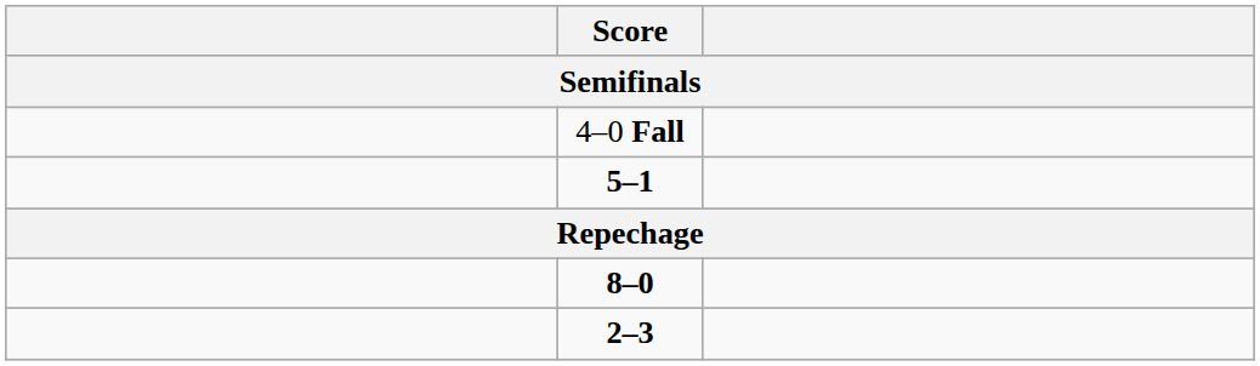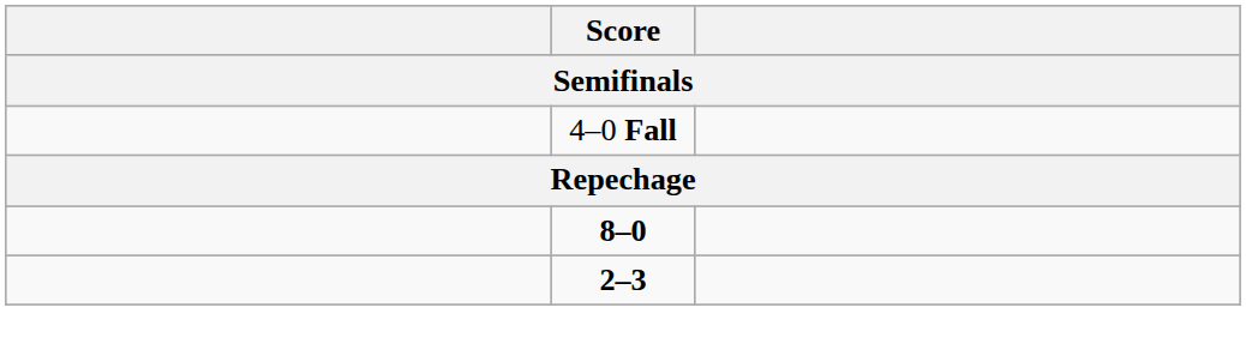 <table class="wikitable" style="text-align: left;">
 <tr>
 <th align="right" width="270"></th>
 <th width="65">Score</th>
 <th align="left" width="270"></th>
 </tr>
 <tr>
 <th colspan="3">Semifinals</th>
 </tr>
 <tr>
 <td><strong></strong></td>
 <td align=center>4–0 <strong>Fall</strong></td>
-<td></td>
-</tr>
-<tr>
-<td><strong></strong></td>
-<td align=center><strong>5–1</strong></td>
 <td></td>
 </tr>
 <tr>
 <th colspan="3">Repechage</th>
 </tr>
 <tr>
 <td><strong></strong></td>
 <td align=center><strong>8–0</strong></td>
 <td></td>
 </tr>
 <tr>
 <td></td>
 <td align=center><strong>2–3</strong></td>
 <td><strong></strong></td>
 </tr>
 </table>
